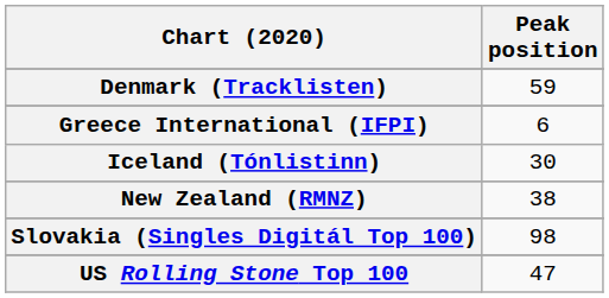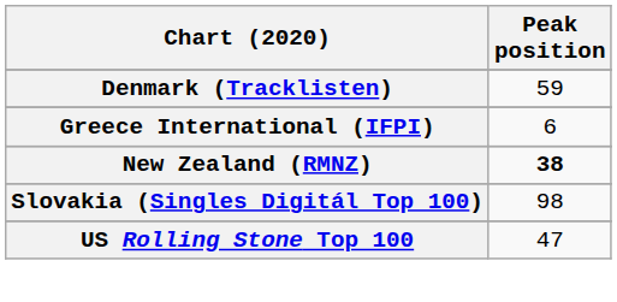 <table class="wikitable sortable plainrowheaders" style="text-align:center">
 <tr>
 <th scope="col">Chart (2020)</th>
 <th scope="col">Peak<br>position</th>
 </tr>
 <tr>
 </tr>
 <tr>
 </tr>
 <tr>
 </tr>
 <tr>
 </tr>
 <tr>
 </tr>
 <tr>
 <th scope="row">Denmark (<a href='#'>Tracklisten</a>)</th>
 <td>59</td>
 </tr>
 <tr>
 </tr>
 <tr>
 </tr>
 <tr>
 </tr>
 <tr>
 <th scope="row">Greece International (<a href='#'>IFPI</a>)</th>
 <td>6</td>
 </tr>
 <tr>
-<th scope="row">Iceland (<a href='#'>Tónlistinn</a>)</th>
-<td>30</td>
-</tr>
-<tr>
 </tr>
 <tr>
 </tr>
 <tr>
 <th scope="row">New Zealand (<a href='#'>RMNZ</a>)</th>
-<td>38</td>
+<td><strong>38</strong></td>
 </tr>
 <tr>
 </tr>
 <tr>
 <th scope="row">Slovakia (<a href='#'>Singles Digitál Top 100</a>)</th>
 <td>98</td>
 </tr>
 <tr>
 </tr>
 <tr>
 </tr>
 <tr>
 </tr>
 <tr>
 </tr>
 <tr>
 </tr>
 <tr>
 </tr>
 <tr>
 <th scope="row">US <a href='#'><em>Rolling Stone</em> Top 100</a></th>
 <td>47</td>
 </tr>
 </table>
